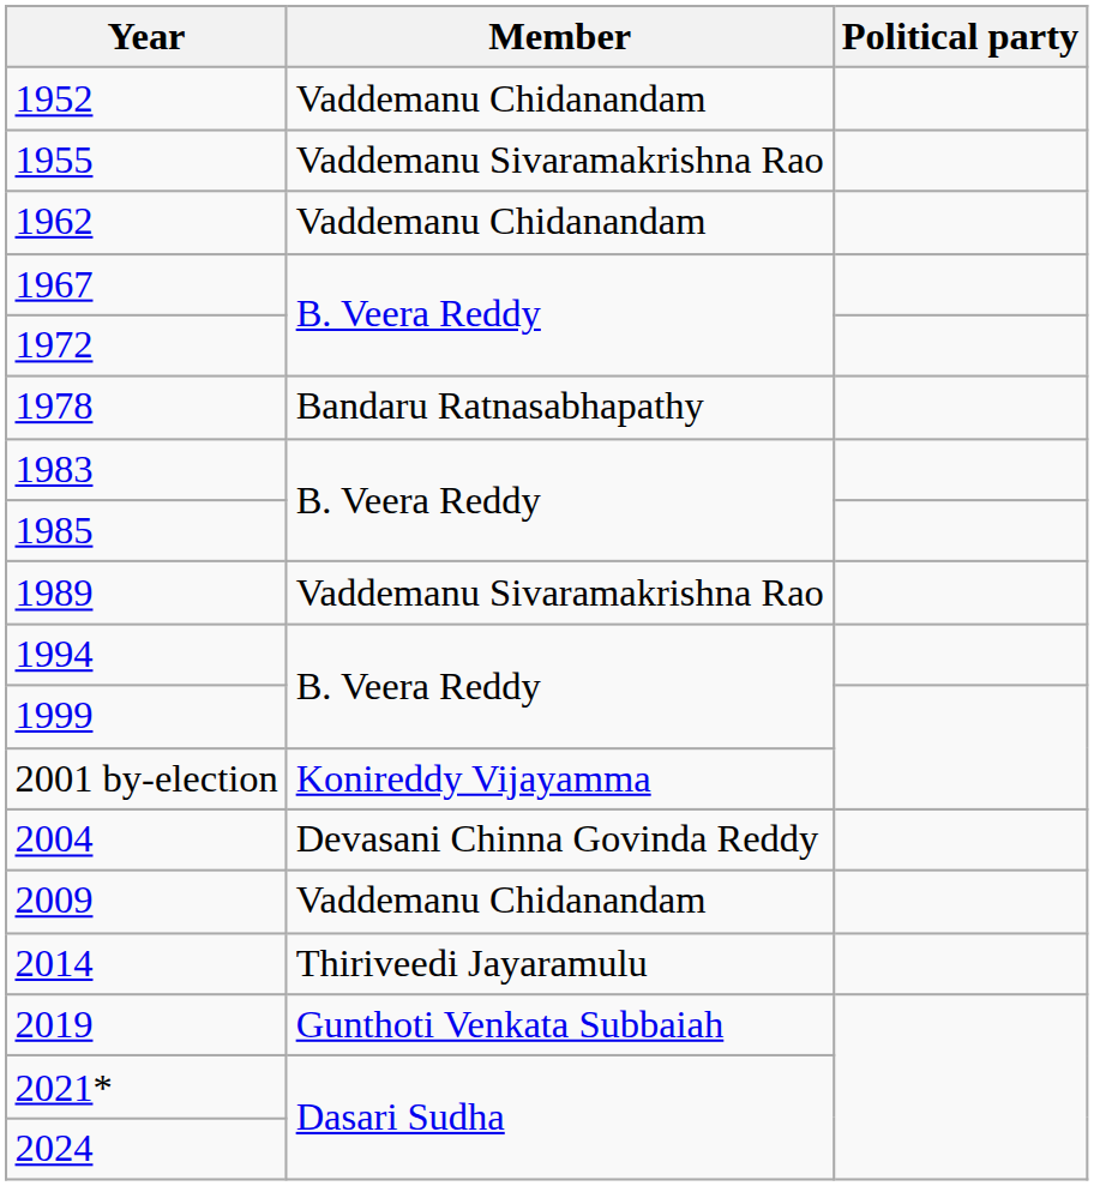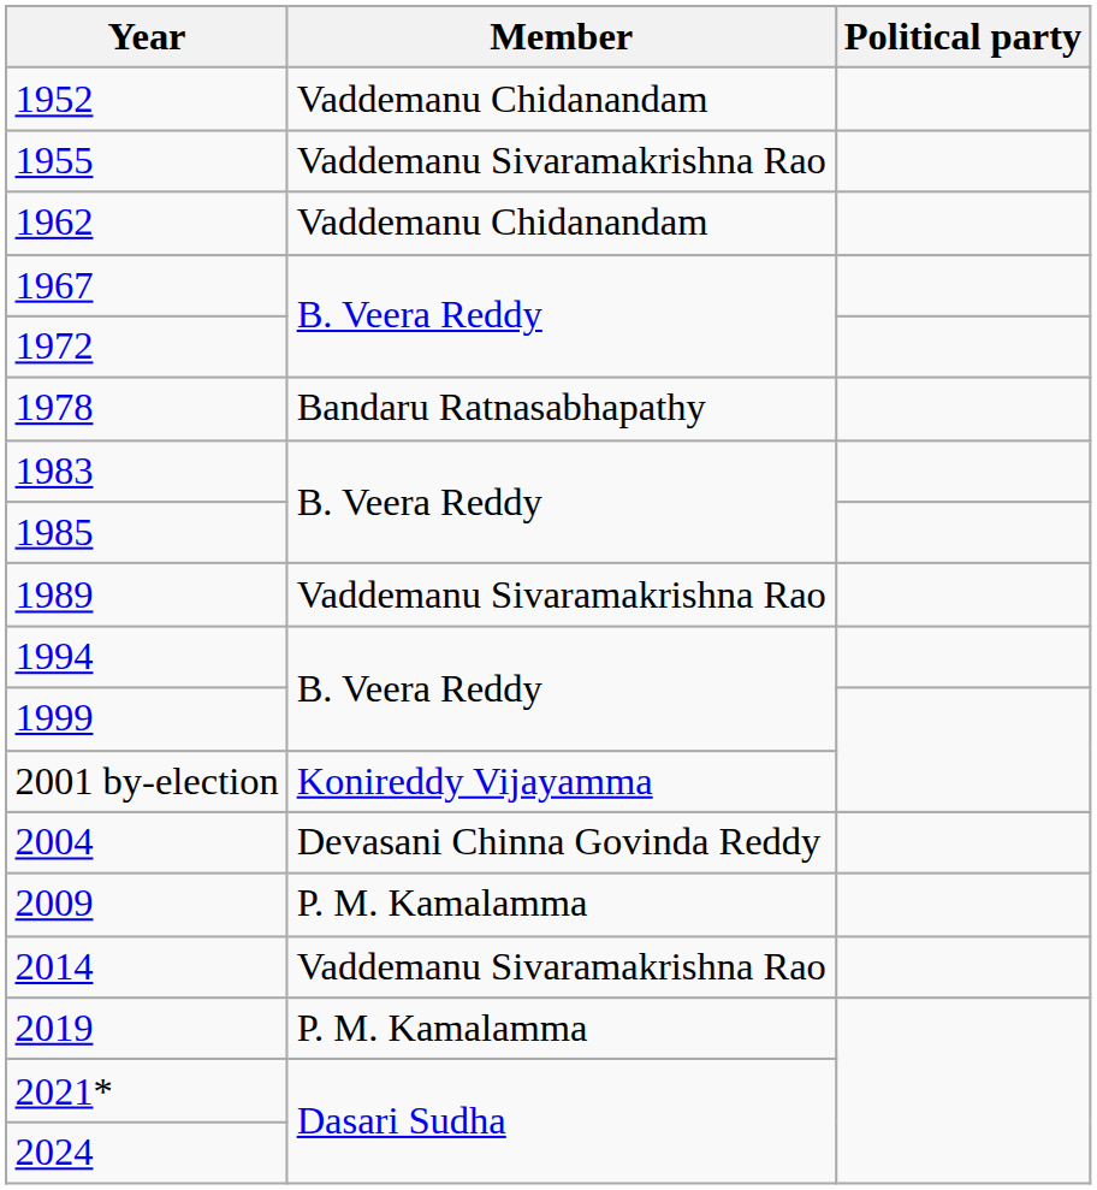 <table class="wikitable sortable">
 <tr>
 <th>Year</th>
 <th>Member</th>
 <th colspan="2">Political party</th>
 </tr>
 <tr>
 <td><a href='#'>1952</a></td>
 <td>Vaddemanu Chidanandam</td>
 <td></td>
 </tr>
 <tr>
 <td><a href='#'>1955</a></td>
 <td>Vaddemanu Sivaramakrishna Rao</td>
 <td></td>
 </tr>
 <tr>
 <td><a href='#'>1962</a></td>
 <td>Vaddemanu Chidanandam</td>
 <td></td>
 </tr>
 <tr>
 <td><a href='#'>1967</a></td>
 <td rowspan=2><a href='#'>B. Veera Reddy</a></td>
 <td></td>
 </tr>
 <tr>
 <td><a href='#'>1972</a></td>
 </tr>
 <tr>
 <td><a href='#'>1978</a></td>
 <td>Bandaru Ratnasabhapathy</td>
 <td></td>
 </tr>
 <tr>
 <td><a href='#'>1983</a></td>
 <td rowspan=2>B. Veera Reddy</td>
 <td></td>
 </tr>
 <tr>
 <td><a href='#'>1985</a></td>
 </tr>
 <tr>
 <td><a href='#'>1989</a></td>
 <td>Vaddemanu Sivaramakrishna Rao</td>
 <td></td>
 </tr>
 <tr>
 <td><a href='#'>1994</a></td>
 <td rowspan=2>B. Veera Reddy</td>
 <td></td>
 </tr>
 <tr>
 <td><a href='#'>1999</a></td>
 </tr>
 <tr>
 <td>2001 by-election</td>
 <td><a href='#'>Konireddy Vijayamma</a></td>
 </tr>
 <tr>
 <td><a href='#'>2004</a></td>
 <td>Devasani Chinna Govinda Reddy</td>
 <td></td>
 </tr>
 <tr>
 <td><a href='#'>2009</a></td>
-<td>Vaddemanu Chidanandam</td>
+<td>P. M. Kamalamma</td>
 </tr>
 <tr>
 <td><a href='#'>2014</a></td>
-<td>Thiriveedi Jayaramulu</td>
+<td>Vaddemanu Sivaramakrishna Rao</td>
 <td></td>
 </tr>
 <tr>
 <td><a href='#'>2019</a></td>
-<td><a href='#'>Gunthoti Venkata Subbaiah</a></td>
+<td>P. M. Kamalamma</td>
 </tr>
 <tr>
 <td><a href='#'>2021</a>*</td>
 <td rowspan = 2><a href='#'>Dasari Sudha</a></td>
 </tr>
 <tr>
 <td><a href='#'>2024</a></td>
 </tr>
 </table>
